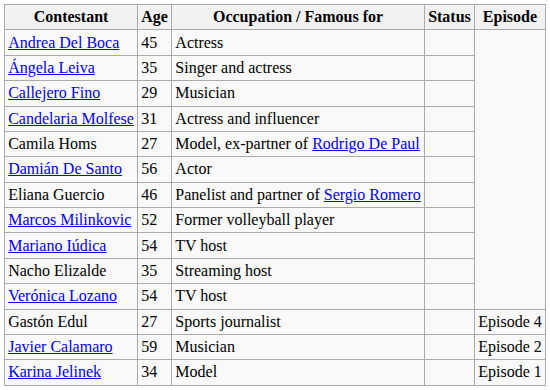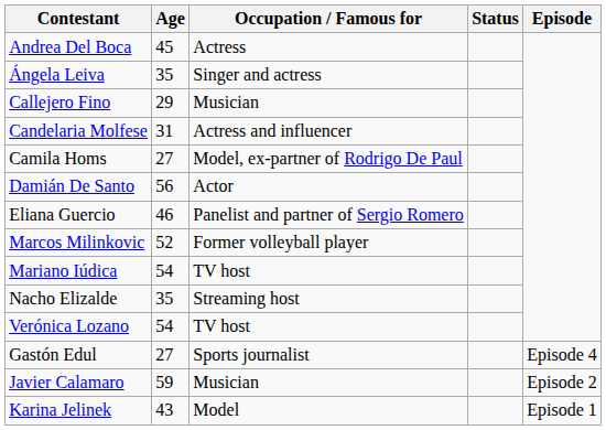 <table class="wikitable">
 <tr>
 <th>Contestant</th>
 <th>Age</th>
 <th>Occupation / Famous for</th>
 <th>Status</th>
 <th>Episode</th>
 </tr>
 <tr>
 <td><a href='#'>Andrea Del Boca</a></td>
 <td>45</td>
 <td>Actress</td>
 <td></td>
 </tr>
 <tr>
 <td><a href='#'>Ángela Leiva</a></td>
 <td>35</td>
 <td>Singer and actress</td>
 <td></td>
 </tr>
 <tr>
 <td><a href='#'>Callejero Fino</a></td>
 <td>29</td>
 <td>Musician</td>
 <td></td>
 </tr>
 <tr>
 <td><a href='#'>Candelaria Molfese</a></td>
 <td>31</td>
 <td>Actress and influencer</td>
 <td></td>
 </tr>
 <tr>
 <td>Camila Homs</td>
 <td>27</td>
 <td>Model, ex-partner of <a href='#'>Rodrigo De Paul</a></td>
 <td></td>
 </tr>
 <tr>
 <td><a href='#'>Damián De Santo</a></td>
 <td>56</td>
 <td>Actor</td>
 <td></td>
 </tr>
 <tr>
 <td>Eliana Guercio</td>
 <td>46</td>
 <td>Panelist and partner of <a href='#'>Sergio Romero</a></td>
 <td></td>
 </tr>
 <tr>
 <td><a href='#'>Marcos Milinkovic</a></td>
 <td>52</td>
 <td>Former volleyball player</td>
 <td></td>
 </tr>
 <tr>
 <td><a href='#'>Mariano Iúdica</a></td>
 <td>54</td>
 <td>TV host</td>
 <td></td>
 </tr>
 <tr>
 <td>Nacho Elizalde</td>
 <td>35</td>
 <td>Streaming host</td>
 <td></td>
 </tr>
 <tr>
 <td><a href='#'>Verónica Lozano</a></td>
 <td>54</td>
 <td>TV host</td>
 <td></td>
 </tr>
 <tr>
 <td>Gastón Edul</td>
 <td>27</td>
 <td>Sports journalist</td>
 <td></td>
 <td>Episode 4</td>
 </tr>
 <tr>
 <td><a href='#'>Javier Calamaro</a></td>
 <td>59</td>
 <td>Musician</td>
 <td></td>
 <td>Episode 2</td>
 </tr>
 <tr>
 <td><a href='#'>Karina Jelinek</a></td>
-<td>34</td>
+<td>43</td>
 <td>Model</td>
 <td></td>
 <td>Episode 1</td>
 </tr>
 </table>
